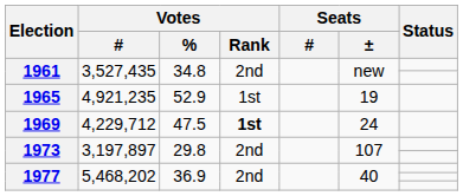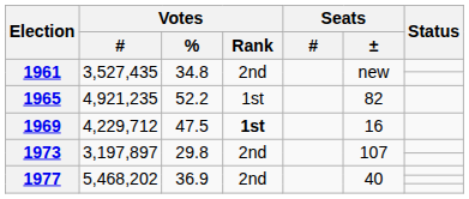 <table class=wikitable style="text-align:center">
 <tr>
 <th rowspan=2>Election</th>
 <th colspan=3>Votes</th>
 <th colspan=2>Seats</th>
 <th rowspan=2>Status</th>
 </tr>
 <tr>
 <th style="width:50px">#</th>
 <th style="width:50px">%</th>
 <th style="width:50px">Rank</th>
 <th style="width:50px">#</th>
 <th style="width:50px">±</th>
 </tr>
 <tr>
 <th rowspan=2><a href='#'>1961</a></th>
 <td rowspan=2>3,527,435</td>
 <td rowspan=2>34.8</td>
 <td rowspan=2>2nd</td>
 <td rowspan=2 style="text-align:center;"><strong></strong></td>
 <td rowspan=2>new</td>
 <td></td>
 </tr>
 <tr>
 <td></td>
 </tr>
 <tr>
 <th><a href='#'>1965</a></th>
 <td>4,921,235</td>
-<td>52.9</td>
+<td>52.2</td>
 <td>1st</td>
 <td style="text-align:center;"><strong></strong></td>
-<td> 19</td>
+<td> 82</td>
 <td></td>
 </tr>
 <tr>
 <th><a href='#'>1969</a></th>
 <td>4,229,712</td>
 <td>47.5</td>
 <td><strong>1st</strong></td>
 <td style="text-align:center;"><strong></strong></td>
-<td> 24</td>
+<td> 16</td>
 <td></td>
 </tr>
 <tr>
 <th rowspan=2><a href='#'>1973</a></th>
 <td rowspan=2>3,197,897</td>
 <td rowspan=2>29.8</td>
 <td rowspan=2>2nd</td>
 <td rowspan=2 style="text-align:center;"><strong></strong></td>
 <td rowspan=2> 107</td>
 <td></td>
 </tr>
 <tr>
 <td></td>
 </tr>
 <tr>
 <th rowspan=3><a href='#'>1977</a></th>
 <td rowspan=3>5,468,202</td>
 <td rowspan=3>36.9</td>
 <td rowspan=3>2nd</td>
 <td rowspan=3 style="text-align:center;"><strong></strong></td>
 <td rowspan=3> 40</td>
 <td></td>
 </tr>
 <tr>
 <td></td>
 </tr>
 <tr>
 <td></td>
 </tr>
 </table>
